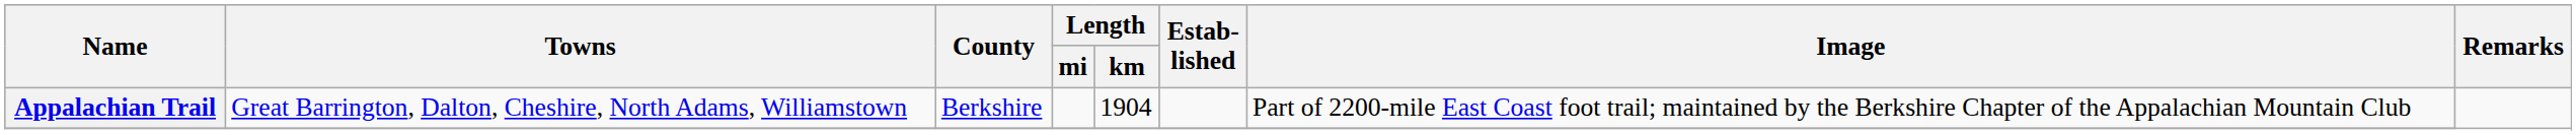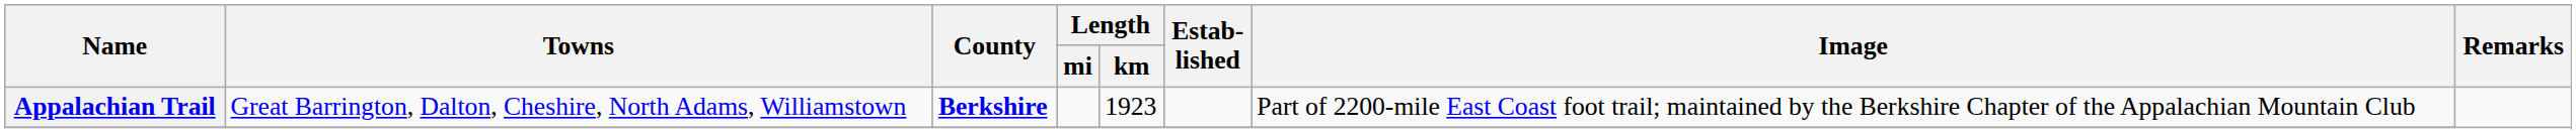 <table class="wikitable sortable" style="width:100%">
 <tr>
 <th style="width:*;" rowspan=2>Name</th>
 <th style="width:*;" rowspan=2>Towns</th>
 <th style="width:*;" rowspan=2>County</th>
 <th style="width:*;" colspan=2>Length</th>
 <th style="width:*;" rowspan=2>Estab- <br>lished</th>
 <th style="width:*;" class="unsortable" rowspan=2>Image</th>
 <th style="width:*;" class="unsortable" rowspan=2>Remarks</th>
 </tr>
 <tr>
 <th>mi</th>
 <th>km</th>
 </tr>
 <tr>
 <th scope="row"><a href='#'>Appalachian Trail</a></th>
 <td><a href='#'>Great Barrington</a>, <a href='#'>Dalton</a>, <a href='#'>Cheshire</a>, <a href='#'>North Adams</a>, <a href='#'>Williamstown</a></td>
-<td><a href='#'>Berkshire</a></td>
+<td><strong><a href='#'>Berkshire</a></strong></td>
 <td></td>
-<td>1904</td>
+<td>1923</td>
 <td></td>
 <td>Part of 2200-mile <a href='#'>East Coast</a> foot trail; maintained by the Berkshire Chapter of the Appalachian Mountain Club</td>
 </tr>
 <tr>
 </tr>
 </table>
